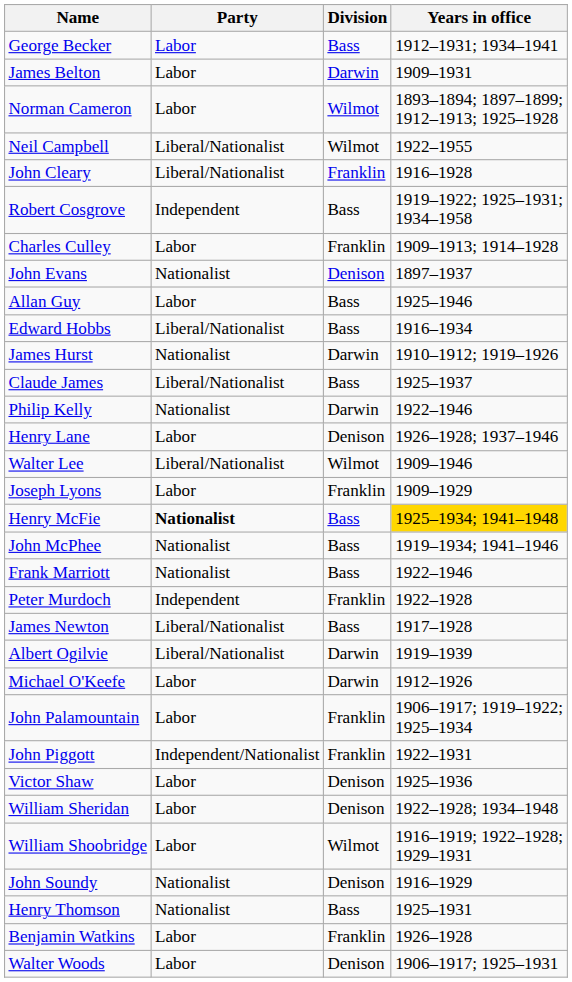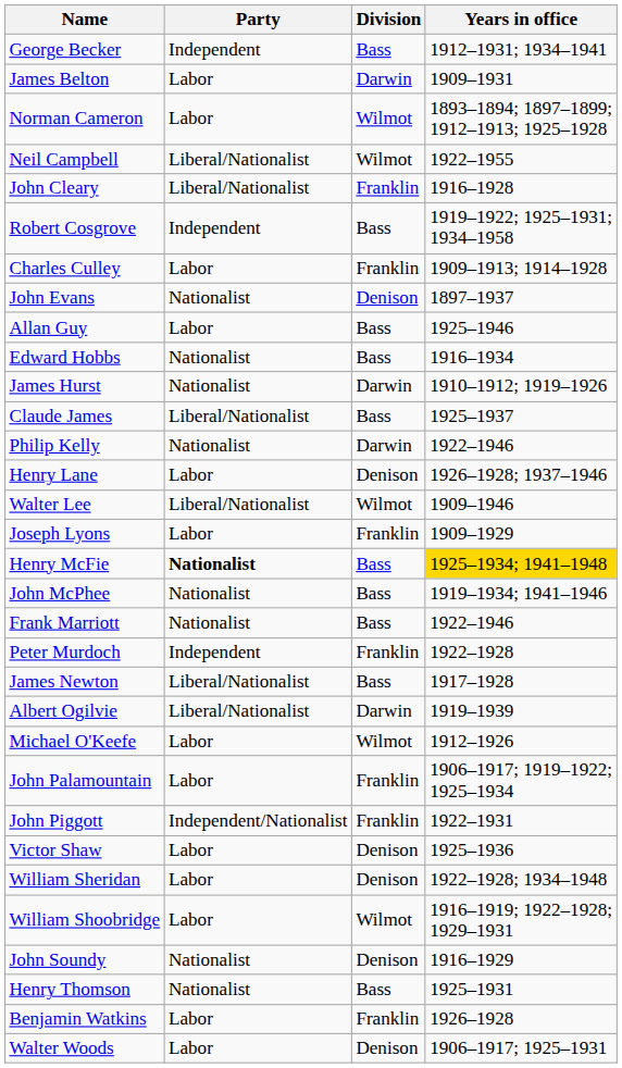 <table class="wikitable sortable">
 <tr>
 <th><strong>Name</strong></th>
 <th><strong>Party</strong></th>
 <th><strong>Division</strong></th>
 <th><strong>Years in office</strong></th>
 </tr>
 <tr>
 <td><a href='#'>George Becker</a></td>
-<td><a href='#'>Labor</a></td>
+<td>Independent</td>
 <td><a href='#'>Bass</a></td>
 <td>1912–1931; 1934–1941</td>
 </tr>
 <tr>
 <td><a href='#'>James Belton</a></td>
 <td>Labor</td>
 <td><a href='#'>Darwin</a></td>
 <td>1909–1931</td>
 </tr>
 <tr>
 <td><a href='#'>Norman Cameron</a></td>
 <td>Labor</td>
 <td><a href='#'>Wilmot</a></td>
 <td>1893–1894; 1897–1899;<br>1912–1913; 1925–1928</td>
 </tr>
 <tr>
 <td><a href='#'>Neil Campbell</a></td>
 <td>Liberal/Nationalist</td>
 <td>Wilmot</td>
 <td>1922–1955</td>
 </tr>
 <tr>
 <td><a href='#'>John Cleary</a></td>
 <td>Liberal/Nationalist</td>
 <td><a href='#'>Franklin</a></td>
 <td>1916–1928</td>
 </tr>
 <tr>
 <td><a href='#'>Robert Cosgrove</a></td>
 <td>Independent</td>
 <td>Bass</td>
 <td>1919–1922; 1925–1931;<br>1934–1958</td>
 </tr>
 <tr>
 <td><a href='#'>Charles Culley</a></td>
 <td>Labor</td>
 <td>Franklin</td>
 <td>1909–1913; 1914–1928</td>
 </tr>
 <tr>
 <td><a href='#'>John Evans</a></td>
 <td>Nationalist</td>
 <td><a href='#'>Denison</a></td>
 <td>1897–1937</td>
 </tr>
 <tr>
 <td><a href='#'>Allan Guy</a></td>
 <td>Labor</td>
 <td>Bass</td>
 <td>1925–1946</td>
 </tr>
 <tr>
 <td><a href='#'>Edward Hobbs</a></td>
-<td>Liberal/Nationalist</td>
+<td>Nationalist</td>
 <td>Bass</td>
 <td>1916–1934</td>
 </tr>
 <tr>
 <td><a href='#'>James Hurst</a></td>
 <td>Nationalist</td>
 <td>Darwin</td>
 <td>1910–1912; 1919–1926</td>
 </tr>
 <tr>
 <td><a href='#'>Claude James</a></td>
 <td>Liberal/Nationalist</td>
 <td>Bass</td>
 <td>1925–1937</td>
 </tr>
 <tr>
 <td><a href='#'>Philip Kelly</a></td>
 <td>Nationalist</td>
 <td>Darwin</td>
 <td>1922–1946</td>
 </tr>
 <tr>
 <td><a href='#'>Henry Lane</a></td>
 <td>Labor</td>
 <td>Denison</td>
 <td>1926–1928; 1937–1946</td>
 </tr>
 <tr>
 <td><a href='#'>Walter Lee</a></td>
 <td>Liberal/Nationalist</td>
 <td>Wilmot</td>
 <td>1909–1946</td>
 </tr>
 <tr>
 <td><a href='#'>Joseph Lyons</a></td>
 <td>Labor</td>
 <td>Franklin</td>
 <td>1909–1929</td>
 </tr>
 <tr>
 <td><a href='#'>Henry McFie</a></td>
 <td><strong>Nationalist</strong></td>
 <td><a href='#'>Bass</a></td>
 <td style="background: gold;">1925–1934; 1941–1948</td>
 </tr>
 <tr>
 <td><a href='#'>John McPhee</a></td>
 <td>Nationalist</td>
 <td>Bass</td>
 <td>1919–1934; 1941–1946</td>
 </tr>
 <tr>
 <td><a href='#'>Frank Marriott</a></td>
 <td>Nationalist</td>
 <td>Bass</td>
 <td>1922–1946</td>
 </tr>
 <tr>
 <td><a href='#'>Peter Murdoch</a></td>
 <td>Independent</td>
 <td>Franklin</td>
 <td>1922–1928</td>
 </tr>
 <tr>
 <td><a href='#'>James Newton</a></td>
 <td>Liberal/Nationalist</td>
 <td>Bass</td>
 <td>1917–1928</td>
 </tr>
 <tr>
 <td><a href='#'>Albert Ogilvie</a></td>
 <td>Liberal/Nationalist</td>
 <td>Darwin</td>
 <td>1919–1939</td>
 </tr>
 <tr>
 <td><a href='#'>Michael O'Keefe</a></td>
 <td>Labor</td>
-<td>Darwin</td>
+<td>Wilmot</td>
 <td>1912–1926</td>
 </tr>
 <tr>
 <td><a href='#'>John Palamountain</a></td>
 <td>Labor</td>
 <td>Franklin</td>
 <td>1906–1917; 1919–1922;<br>1925–1934</td>
 </tr>
 <tr>
 <td><a href='#'>John Piggott</a></td>
 <td>Independent/Nationalist</td>
 <td>Franklin</td>
 <td>1922–1931</td>
 </tr>
 <tr>
 <td><a href='#'>Victor Shaw</a></td>
 <td>Labor</td>
 <td>Denison</td>
 <td>1925–1936</td>
 </tr>
 <tr>
 <td><a href='#'>William Sheridan</a></td>
 <td>Labor</td>
 <td>Denison</td>
 <td>1922–1928; 1934–1948</td>
 </tr>
 <tr>
 <td><a href='#'>William Shoobridge</a></td>
 <td>Labor</td>
 <td>Wilmot</td>
 <td>1916–1919; 1922–1928;<br>1929–1931</td>
 </tr>
 <tr>
 <td><a href='#'>John Soundy</a></td>
 <td>Nationalist</td>
 <td>Denison</td>
 <td>1916–1929</td>
 </tr>
 <tr>
 <td><a href='#'>Henry Thomson</a></td>
 <td>Nationalist</td>
 <td>Bass</td>
 <td>1925–1931</td>
 </tr>
 <tr>
 <td><a href='#'>Benjamin Watkins</a></td>
 <td>Labor</td>
 <td>Franklin</td>
 <td>1926–1928</td>
 </tr>
 <tr>
 <td><a href='#'>Walter Woods</a></td>
 <td>Labor</td>
 <td>Denison</td>
 <td>1906–1917; 1925–1931</td>
 </tr>
 </table>
